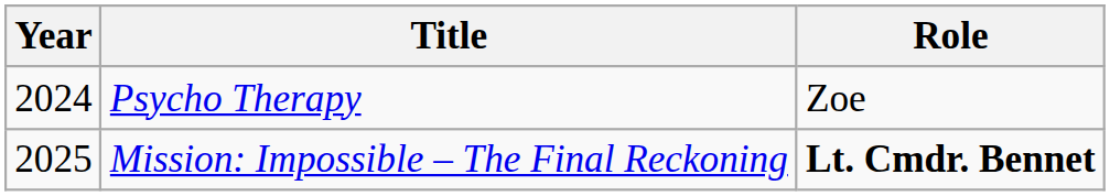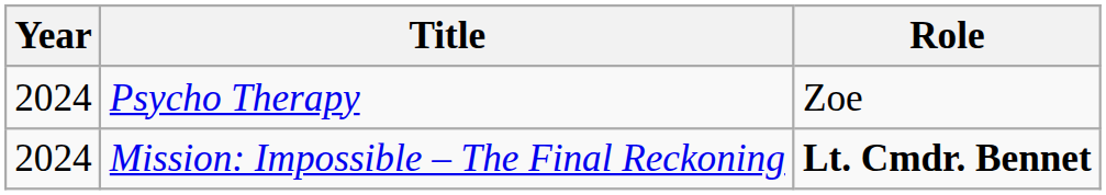 <table class="wikitable">
 <tr>
 <th>Year</th>
 <th>Title</th>
 <th>Role</th>
 </tr>
 <tr>
 <td>2024</td>
 <td><em><a href='#'>Psycho Therapy</a></em></td>
 <td>Zoe</td>
 </tr>
 <tr>
-<td>2025</td>
+<td>2024</td>
 <td><em><a href='#'>Mission: Impossible – The Final Reckoning</a></em></td>
 <td><strong>Lt. Cmdr. Bennet</strong></td>
 </tr>
 </table>
